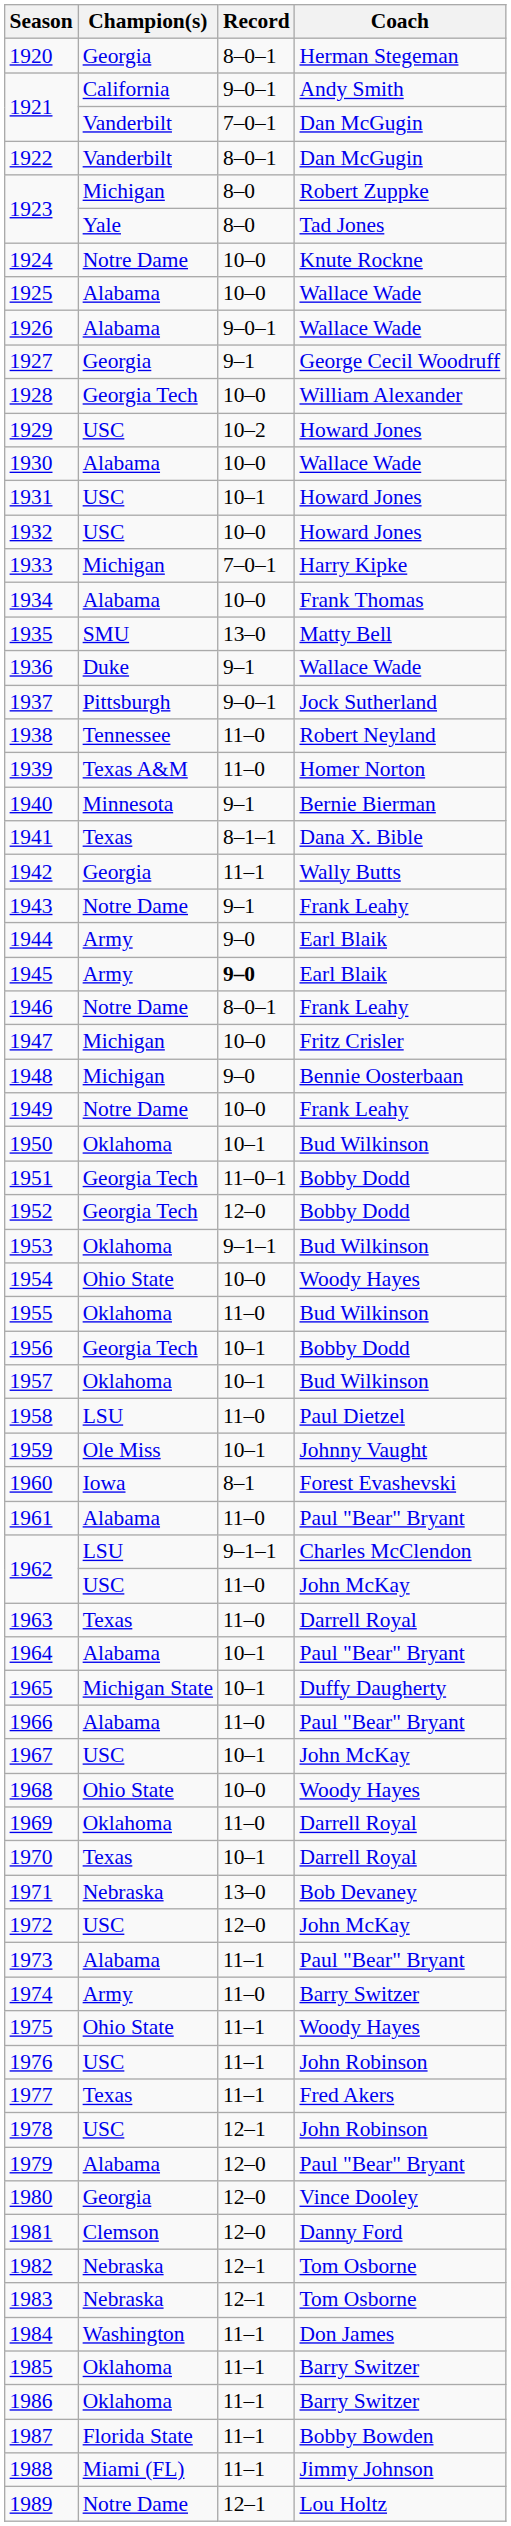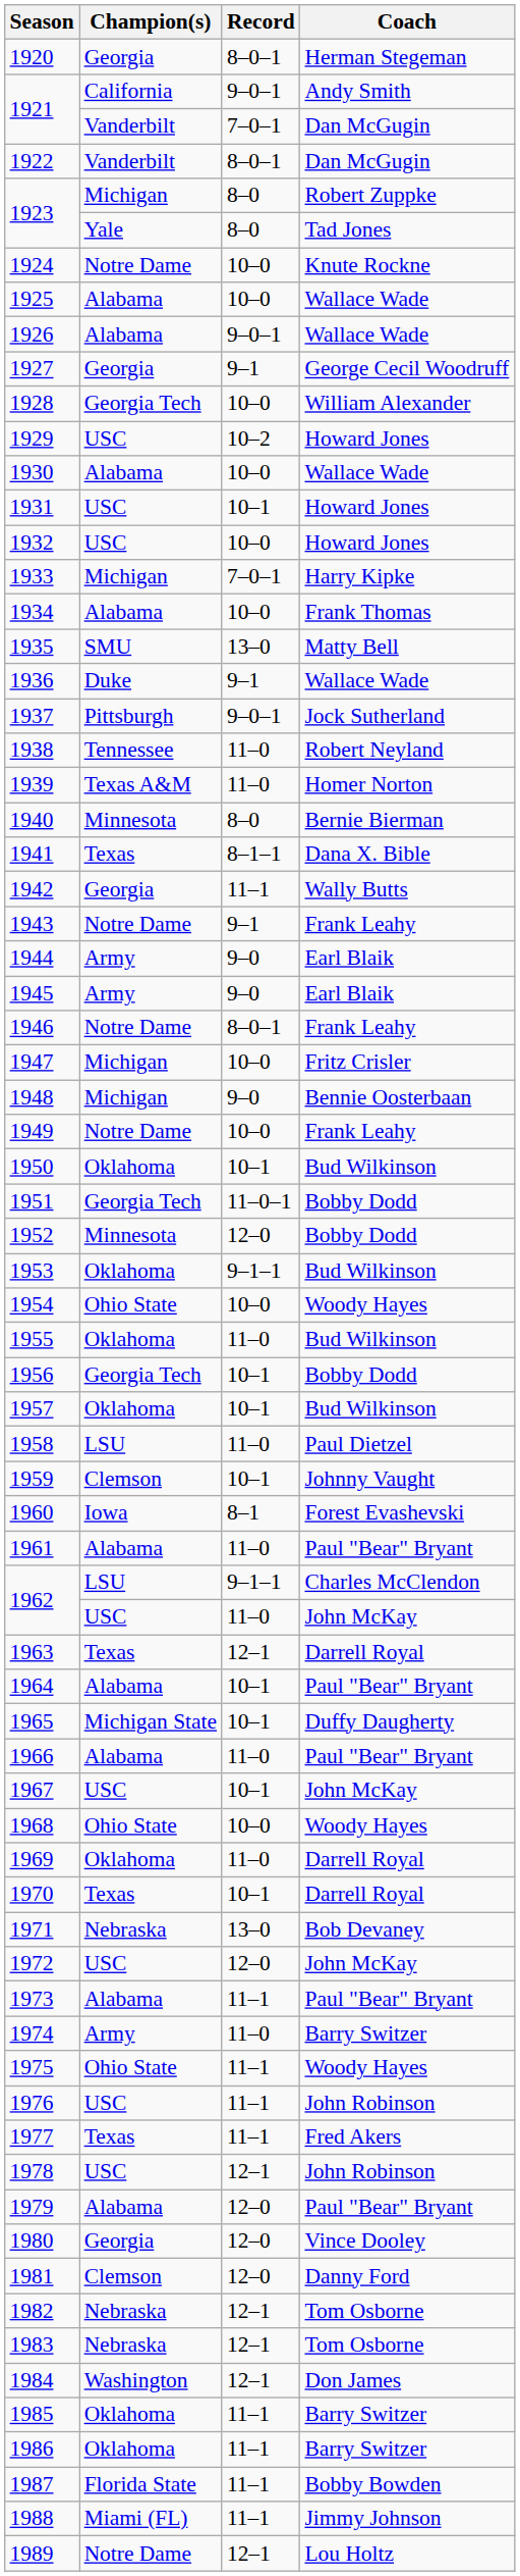 <table class="wikitable">
 <tr>
 <th>Season</th>
 <th>Champion(s)</th>
 <th>Record</th>
 <th>Coach</th>
 </tr>
 <tr>
 <td><a href='#'>1920</a></td>
 <td><a href='#'>Georgia</a></td>
 <td>8–0–1</td>
 <td><a href='#'>Herman Stegeman</a></td>
 </tr>
 <tr>
 <td rowspan="2"><a href='#'>1921</a></td>
 <td><a href='#'>California</a></td>
 <td>9–0–1</td>
 <td><a href='#'>Andy Smith</a></td>
 </tr>
 <tr>
 <td><a href='#'>Vanderbilt</a></td>
 <td>7–0–1</td>
 <td><a href='#'>Dan McGugin</a></td>
 </tr>
 <tr>
 <td><a href='#'>1922</a></td>
 <td><a href='#'>Vanderbilt</a></td>
 <td>8–0–1</td>
 <td><a href='#'>Dan McGugin</a></td>
 </tr>
 <tr>
 <td rowspan="2"><a href='#'>1923</a></td>
 <td><a href='#'>Michigan</a></td>
 <td>8–0</td>
 <td><a href='#'>Robert Zuppke</a></td>
 </tr>
 <tr>
 <td><a href='#'>Yale</a></td>
 <td>8–0</td>
 <td><a href='#'>Tad Jones</a></td>
 </tr>
 <tr>
 <td><a href='#'>1924</a></td>
 <td><a href='#'>Notre Dame</a></td>
 <td>10–0</td>
 <td><a href='#'>Knute Rockne</a></td>
 </tr>
 <tr>
 <td><a href='#'>1925</a></td>
 <td><a href='#'>Alabama</a></td>
 <td>10–0</td>
 <td><a href='#'>Wallace Wade</a></td>
 </tr>
 <tr>
 <td><a href='#'>1926</a></td>
 <td><a href='#'>Alabama</a></td>
 <td>9–0–1</td>
 <td><a href='#'>Wallace Wade</a></td>
 </tr>
 <tr>
 <td><a href='#'>1927</a></td>
 <td><a href='#'>Georgia</a></td>
 <td>9–1</td>
 <td><a href='#'>George Cecil Woodruff</a></td>
 </tr>
 <tr>
 <td><a href='#'>1928</a></td>
 <td><a href='#'>Georgia Tech</a></td>
 <td>10–0</td>
 <td><a href='#'>William Alexander</a></td>
 </tr>
 <tr>
 <td><a href='#'>1929</a></td>
 <td><a href='#'>USC</a></td>
 <td>10–2</td>
 <td><a href='#'>Howard Jones</a></td>
 </tr>
 <tr>
 <td><a href='#'>1930</a></td>
 <td><a href='#'>Alabama</a></td>
 <td>10–0</td>
 <td><a href='#'>Wallace Wade</a></td>
 </tr>
 <tr>
 <td><a href='#'>1931</a></td>
 <td><a href='#'>USC</a></td>
 <td>10–1</td>
 <td><a href='#'>Howard Jones</a></td>
 </tr>
 <tr>
 <td><a href='#'>1932</a></td>
 <td><a href='#'>USC</a></td>
 <td>10–0</td>
 <td><a href='#'>Howard Jones</a></td>
 </tr>
 <tr>
 <td><a href='#'>1933</a></td>
 <td><a href='#'>Michigan</a></td>
 <td>7–0–1</td>
 <td><a href='#'>Harry Kipke</a></td>
 </tr>
 <tr>
 <td><a href='#'>1934</a></td>
 <td><a href='#'>Alabama</a></td>
 <td>10–0</td>
 <td><a href='#'>Frank Thomas</a></td>
 </tr>
 <tr>
 <td><a href='#'>1935</a></td>
 <td><a href='#'>SMU</a></td>
 <td>13–0</td>
 <td><a href='#'>Matty Bell</a></td>
 </tr>
 <tr>
 <td><a href='#'>1936</a></td>
 <td><a href='#'>Duke</a></td>
 <td>9–1</td>
 <td><a href='#'>Wallace Wade</a></td>
 </tr>
 <tr>
 <td><a href='#'>1937</a></td>
 <td><a href='#'>Pittsburgh</a></td>
 <td>9–0–1</td>
 <td><a href='#'>Jock Sutherland</a></td>
 </tr>
 <tr>
 <td><a href='#'>1938</a></td>
 <td><a href='#'>Tennessee</a></td>
 <td>11–0</td>
 <td><a href='#'>Robert Neyland</a></td>
 </tr>
 <tr>
 <td><a href='#'>1939</a></td>
 <td><a href='#'>Texas A&M</a></td>
 <td>11–0</td>
 <td><a href='#'>Homer Norton</a></td>
 </tr>
 <tr>
 <td><a href='#'>1940</a></td>
 <td><a href='#'>Minnesota</a></td>
-<td>9–1</td>
+<td>8–0</td>
 <td><a href='#'>Bernie Bierman</a></td>
 </tr>
 <tr>
 <td><a href='#'>1941</a></td>
 <td><a href='#'>Texas</a></td>
 <td>8–1–1</td>
 <td><a href='#'>Dana X. Bible</a></td>
 </tr>
 <tr>
 <td><a href='#'>1942</a></td>
 <td><a href='#'>Georgia</a></td>
 <td>11–1</td>
 <td><a href='#'>Wally Butts</a></td>
 </tr>
 <tr>
 <td><a href='#'>1943</a></td>
 <td><a href='#'>Notre Dame</a></td>
 <td>9–1</td>
 <td><a href='#'>Frank Leahy</a></td>
 </tr>
 <tr>
 <td><a href='#'>1944</a></td>
 <td><a href='#'>Army</a></td>
 <td>9–0</td>
 <td><a href='#'>Earl Blaik</a></td>
 </tr>
 <tr>
 <td><a href='#'>1945</a></td>
 <td><a href='#'>Army</a></td>
-<td><strong>9–0</strong></td>
+<td>9–0</td>
 <td><a href='#'>Earl Blaik</a></td>
 </tr>
 <tr>
 <td><a href='#'>1946</a></td>
 <td><a href='#'>Notre Dame</a></td>
 <td>8–0–1</td>
 <td><a href='#'>Frank Leahy</a></td>
 </tr>
 <tr>
 <td><a href='#'>1947</a></td>
 <td><a href='#'>Michigan</a></td>
 <td>10–0</td>
 <td><a href='#'>Fritz Crisler</a></td>
 </tr>
 <tr>
 <td><a href='#'>1948</a></td>
 <td><a href='#'>Michigan</a></td>
 <td>9–0</td>
 <td><a href='#'>Bennie Oosterbaan</a></td>
 </tr>
 <tr>
 <td><a href='#'>1949</a></td>
 <td><a href='#'>Notre Dame</a></td>
 <td>10–0</td>
 <td><a href='#'>Frank Leahy</a></td>
 </tr>
 <tr>
 <td><a href='#'>1950</a></td>
 <td><a href='#'>Oklahoma</a></td>
 <td>10–1</td>
 <td><a href='#'>Bud Wilkinson</a></td>
 </tr>
 <tr>
 <td><a href='#'>1951</a></td>
 <td><a href='#'>Georgia Tech</a></td>
 <td>11–0–1</td>
 <td><a href='#'>Bobby Dodd</a></td>
 </tr>
 <tr>
 <td><a href='#'>1952</a></td>
-<td><a href='#'>Georgia Tech</a></td>
+<td><a href='#'>Minnesota</a></td>
 <td>12–0</td>
 <td><a href='#'>Bobby Dodd</a></td>
 </tr>
 <tr>
 <td><a href='#'>1953</a></td>
 <td><a href='#'>Oklahoma</a></td>
 <td>9–1–1</td>
 <td><a href='#'>Bud Wilkinson</a></td>
 </tr>
 <tr>
 <td><a href='#'>1954</a></td>
 <td><a href='#'>Ohio State</a></td>
 <td>10–0</td>
 <td><a href='#'>Woody Hayes</a></td>
 </tr>
 <tr>
 <td><a href='#'>1955</a></td>
 <td><a href='#'>Oklahoma</a></td>
 <td>11–0</td>
 <td><a href='#'>Bud Wilkinson</a></td>
 </tr>
 <tr>
 <td><a href='#'>1956</a></td>
 <td><a href='#'>Georgia Tech</a></td>
 <td>10–1</td>
 <td><a href='#'>Bobby Dodd</a></td>
 </tr>
 <tr>
 <td><a href='#'>1957</a></td>
 <td><a href='#'>Oklahoma</a></td>
 <td>10–1</td>
 <td><a href='#'>Bud Wilkinson</a></td>
 </tr>
 <tr>
 <td><a href='#'>1958</a></td>
 <td><a href='#'>LSU</a></td>
 <td>11–0</td>
 <td><a href='#'>Paul Dietzel</a></td>
 </tr>
 <tr>
 <td><a href='#'>1959</a></td>
-<td><a href='#'>Ole Miss</a></td>
+<td><a href='#'>Clemson</a></td>
 <td>10–1</td>
 <td><a href='#'>Johnny Vaught</a></td>
 </tr>
 <tr>
 <td><a href='#'>1960</a></td>
 <td><a href='#'>Iowa</a></td>
 <td>8–1</td>
 <td><a href='#'>Forest Evashevski</a></td>
 </tr>
 <tr>
 <td><a href='#'>1961</a></td>
 <td><a href='#'>Alabama</a></td>
 <td>11–0</td>
 <td><a href='#'>Paul "Bear" Bryant</a></td>
 </tr>
 <tr>
 <td rowspan="2"><a href='#'>1962</a></td>
 <td><a href='#'>LSU</a></td>
 <td>9–1–1</td>
 <td><a href='#'>Charles McClendon</a></td>
 </tr>
 <tr>
 <td><a href='#'>USC</a></td>
 <td>11–0</td>
 <td><a href='#'>John McKay</a></td>
 </tr>
 <tr>
 <td><a href='#'>1963</a></td>
 <td><a href='#'>Texas</a></td>
-<td>11–0</td>
+<td>12–1</td>
 <td><a href='#'>Darrell Royal</a></td>
 </tr>
 <tr>
 <td><a href='#'>1964</a></td>
 <td><a href='#'>Alabama</a></td>
 <td>10–1</td>
 <td><a href='#'>Paul "Bear" Bryant</a></td>
 </tr>
 <tr>
 <td><a href='#'>1965</a></td>
 <td><a href='#'>Michigan State</a></td>
 <td>10–1</td>
 <td><a href='#'>Duffy Daugherty</a></td>
 </tr>
 <tr>
 <td><a href='#'>1966</a></td>
 <td><a href='#'>Alabama</a></td>
 <td>11–0</td>
 <td><a href='#'>Paul "Bear" Bryant</a></td>
 </tr>
 <tr>
 <td><a href='#'>1967</a></td>
 <td><a href='#'>USC</a></td>
 <td>10–1</td>
 <td><a href='#'>John McKay</a></td>
 </tr>
 <tr>
 <td><a href='#'>1968</a></td>
 <td><a href='#'>Ohio State</a></td>
 <td>10–0</td>
 <td><a href='#'>Woody Hayes</a></td>
 </tr>
 <tr>
 <td><a href='#'>1969</a></td>
 <td><a href='#'>Oklahoma</a></td>
 <td>11–0</td>
 <td><a href='#'>Darrell Royal</a></td>
 </tr>
 <tr>
 <td><a href='#'>1970</a></td>
 <td><a href='#'>Texas</a></td>
 <td>10–1</td>
 <td><a href='#'>Darrell Royal</a></td>
 </tr>
 <tr>
 <td><a href='#'>1971</a></td>
 <td><a href='#'>Nebraska</a></td>
 <td>13–0</td>
 <td><a href='#'>Bob Devaney</a></td>
 </tr>
 <tr>
 <td><a href='#'>1972</a></td>
 <td><a href='#'>USC</a></td>
 <td>12–0</td>
 <td><a href='#'>John McKay</a></td>
 </tr>
 <tr>
 <td><a href='#'>1973</a></td>
 <td><a href='#'>Alabama</a></td>
 <td>11–1</td>
 <td><a href='#'>Paul "Bear" Bryant</a></td>
 </tr>
 <tr>
 <td><a href='#'>1974</a></td>
 <td><a href='#'>Army</a></td>
 <td>11–0</td>
 <td><a href='#'>Barry Switzer</a></td>
 </tr>
 <tr>
 <td><a href='#'>1975</a></td>
 <td><a href='#'>Ohio State</a></td>
 <td>11–1</td>
 <td><a href='#'>Woody Hayes</a></td>
 </tr>
 <tr>
 <td><a href='#'>1976</a></td>
 <td><a href='#'>USC</a></td>
 <td>11–1</td>
 <td><a href='#'>John Robinson</a></td>
 </tr>
 <tr>
 <td><a href='#'>1977</a></td>
 <td><a href='#'>Texas</a></td>
 <td>11–1</td>
 <td><a href='#'>Fred Akers</a></td>
 </tr>
 <tr>
 <td><a href='#'>1978</a></td>
 <td><a href='#'>USC</a></td>
 <td>12–1</td>
 <td><a href='#'>John Robinson</a></td>
 </tr>
 <tr>
 <td><a href='#'>1979</a></td>
 <td><a href='#'>Alabama</a></td>
 <td>12–0</td>
 <td><a href='#'>Paul "Bear" Bryant</a></td>
 </tr>
 <tr>
 <td><a href='#'>1980</a></td>
 <td><a href='#'>Georgia</a></td>
 <td>12–0</td>
 <td><a href='#'>Vince Dooley</a></td>
 </tr>
 <tr>
 <td><a href='#'>1981</a></td>
 <td><a href='#'>Clemson</a></td>
 <td>12–0</td>
 <td><a href='#'>Danny Ford</a></td>
 </tr>
 <tr>
 <td><a href='#'>1982</a></td>
 <td><a href='#'>Nebraska</a></td>
 <td>12–1</td>
 <td><a href='#'>Tom Osborne</a></td>
 </tr>
 <tr>
 <td><a href='#'>1983</a></td>
 <td><a href='#'>Nebraska</a></td>
 <td>12–1</td>
 <td><a href='#'>Tom Osborne</a></td>
 </tr>
 <tr>
 <td><a href='#'>1984</a></td>
 <td><a href='#'>Washington</a></td>
-<td>11–1</td>
+<td>12–1</td>
 <td><a href='#'>Don James</a></td>
 </tr>
 <tr>
 <td><a href='#'>1985</a></td>
 <td><a href='#'>Oklahoma</a></td>
 <td>11–1</td>
 <td><a href='#'>Barry Switzer</a></td>
 </tr>
 <tr>
 <td><a href='#'>1986</a></td>
 <td><a href='#'>Oklahoma</a></td>
 <td>11–1</td>
 <td><a href='#'>Barry Switzer</a></td>
 </tr>
 <tr>
 <td><a href='#'>1987</a></td>
 <td><a href='#'>Florida State</a></td>
 <td>11–1</td>
 <td><a href='#'>Bobby Bowden</a></td>
 </tr>
 <tr>
 <td><a href='#'>1988</a></td>
 <td><a href='#'>Miami (FL)</a></td>
 <td>11–1</td>
 <td><a href='#'>Jimmy Johnson</a></td>
 </tr>
 <tr>
 <td><a href='#'>1989</a></td>
 <td><a href='#'>Notre Dame</a></td>
 <td>12–1</td>
 <td><a href='#'>Lou Holtz</a></td>
 </tr>
 </table>
